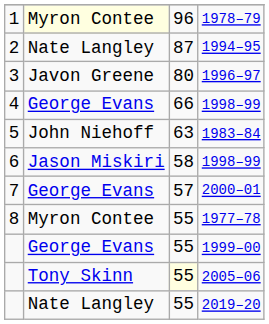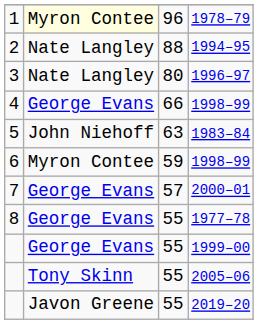 <table class="wikitable">
 <tr>
 </tr>
 <tr>
 <td>1</td>
 <td style="background: lightyellow;">Myron Contee</td>
 <td>96</td>
 <td style="font-size:80%;"><a href='#'>1978–79</a></td>
 </tr>
 <tr>
 <td>2</td>
 <td>Nate Langley</td>
-<td>87</td>
+<td>88</td>
 <td style="font-size:80%;"><a href='#'>1994–95</a></td>
 </tr>
 <tr>
 <td>3</td>
-<td>Javon Greene</td>
+<td>Nate Langley</td>
 <td>80</td>
 <td style="font-size:80%;"><a href='#'>1996–97</a></td>
 </tr>
 <tr>
 <td>4</td>
 <td><a href='#'>George Evans</a></td>
 <td>66</td>
 <td style="font-size:80%;"><a href='#'>1998–99</a></td>
 </tr>
 <tr>
 <td>5</td>
 <td>John Niehoff</td>
 <td>63</td>
 <td style="font-size:80%;"><a href='#'>1983–84</a></td>
 </tr>
 <tr>
 <td>6</td>
-<td><a href='#'>Jason Miskiri</a></td>
-<td>58</td>
+<td>Myron Contee</td>
+<td>59</td>
 <td style="font-size:80%;"><a href='#'>1998–99</a></td>
 </tr>
 <tr>
 <td>7</td>
 <td><a href='#'>George Evans</a></td>
 <td>57</td>
 <td style="font-size:80%;"><a href='#'>2000–01</a></td>
 </tr>
 <tr>
 <td>8</td>
-<td>Myron Contee</td>
+<td><a href='#'>George Evans</a></td>
 <td>55</td>
 <td style="font-size:80%;"><a href='#'>1977–78</a></td>
 </tr>
 <tr>
 <td></td>
 <td><a href='#'>George Evans</a></td>
 <td>55</td>
 <td style="font-size:80%;"><a href='#'>1999–00</a></td>
 </tr>
 <tr>
 <td></td>
 <td><a href='#'>Tony Skinn</a></td>
-<td style="background: lightyellow;">55</td>
+<td>55</td>
 <td style="font-size:80%;"><a href='#'>2005–06</a></td>
 </tr>
 <tr>
 <td></td>
-<td>Nate Langley</td>
+<td>Javon Greene</td>
 <td>55</td>
 <td style="font-size:80%;"><a href='#'>2019–20</a></td>
 </tr>
 </table>
